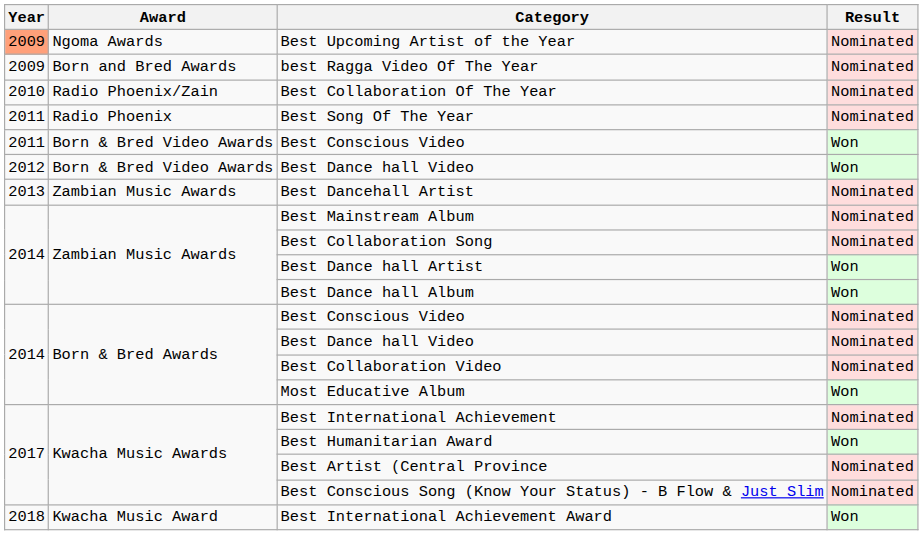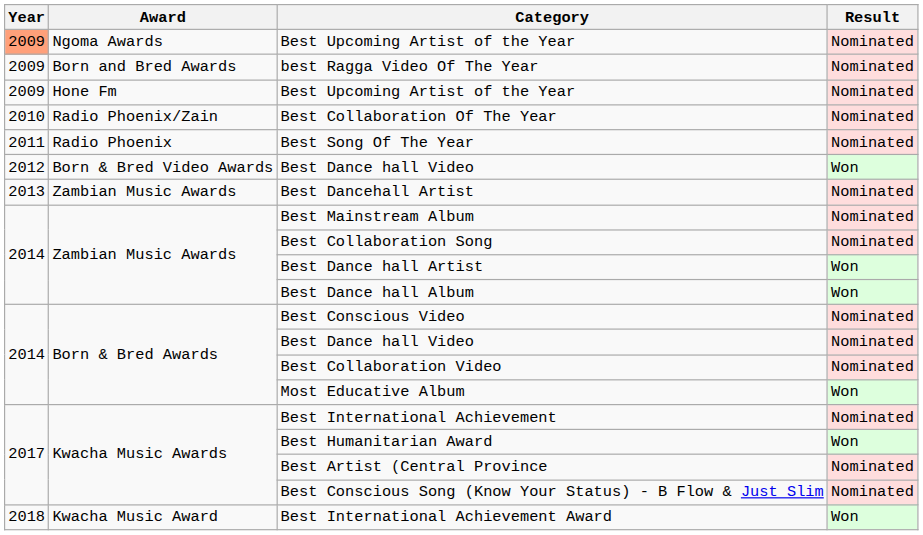 <table class="wikitable" border="1">
 <tr>
 <th>Year</th>
 <th>Award</th>
 <th>Category</th>
 <th>Result</th>
 </tr>
 <tr>
 <td rowspan=1 style="background: lightsalmon;">2009</td>
 <td>Ngoma Awards</td>
 <td>Best Upcoming Artist of the Year</td>
 <td style="background: #ffdddd">Nominated</td>
 </tr>
 <tr>
 <td rowspan=1>2009</td>
 <td>Born and Bred Awards</td>
 <td>best Ragga Video Of The Year</td>
 <td style="background: #ffdddd">Nominated</td>
 </tr>
 <tr>
+<td rowspan=1>2009</td>
+<td>Hone Fm</td>
+<td>Best Upcoming Artist of the Year</td>
+<td style="background: #ffdddd">Nominated</td>
+</tr>
+<tr>
 <td rowspan=1>2010</td>
 <td>Radio Phoenix/Zain</td>
 <td>Best Collaboration Of The Year</td>
 <td style="background: #ffdddd">Nominated</td>
 </tr>
 <tr>
 <td rowspan=1>2011</td>
 <td>Radio Phoenix</td>
 <td>Best Song Of The Year</td>
 <td style="background: #ffdddd">Nominated</td>
-</tr>
-<tr>
-<td rowspan=1>2011</td>
-<td>Born & Bred Video Awards</td>
-<td>Best Conscious Video</td>
-<td style="background: #ddffdd">Won</td>
 </tr>
 <tr>
 <td rowspan=1>2012</td>
 <td>Born & Bred Video Awards</td>
 <td>Best Dance hall Video</td>
 <td style="background: #ddffdd">Won</td>
 </tr>
 <tr>
 <td rowspan=1>2013</td>
 <td>Zambian Music Awards</td>
 <td>Best Dancehall Artist</td>
 <td style="background: #ffdddd">Nominated</td>
 </tr>
 <tr>
 <td rowspan=4>2014</td>
 <td rowspan=4>Zambian Music Awards</td>
 <td>Best Mainstream Album</td>
 <td style="background: #ffdddd">Nominated</td>
 </tr>
 <tr>
 <td>Best Collaboration Song</td>
 <td style="background: #ffdddd">Nominated</td>
 </tr>
 <tr>
 <td>Best Dance hall Artist </td>
 <td style="background: #ddffdd">Won</td>
 </tr>
 <tr>
 <td>Best Dance hall Album</td>
 <td style="background: #ddffdd">Won</td>
 </tr>
 <tr>
 <td rowspan=4>2014</td>
 <td rowspan=4>Born & Bred Awards</td>
 <td>Best Conscious Video</td>
 <td style="background: #ffdddd">Nominated</td>
 </tr>
 <tr>
 <td>Best Dance hall Video</td>
 <td style="background: #ffdddd">Nominated</td>
 </tr>
 <tr>
 <td>Best Collaboration Video</td>
 <td style="background: #ffdddd">Nominated</td>
 </tr>
 <tr>
 <td>Most Educative Album </td>
 <td style="background: #ddffdd">Won</td>
 </tr>
 <tr>
 <td rowspan=4>2017</td>
 <td rowspan=4>Kwacha Music Awards</td>
 <td>Best International Achievement</td>
 <td style="background: #ffdddd">Nominated</td>
 </tr>
 <tr>
 <td>Best Humanitarian Award</td>
 <td style="background: #ddffdd">Won </td>
 </tr>
 <tr>
 <td>Best Artist (Central Province</td>
 <td style="background: #ffdddd">Nominated</td>
 </tr>
 <tr>
 <td>Best Conscious Song (Know Your Status) - B Flow & <a href='#'>Just Slim</a></td>
 <td style="background: #ffdddd">Nominated </td>
 </tr>
 <tr>
 <td rowspan=2>2018</td>
 <td>Kwacha Music Award</td>
 <td>Best International Achievement Award</td>
 <td style="background: #ddffdd">Won</td>
 </tr>
 </table>
